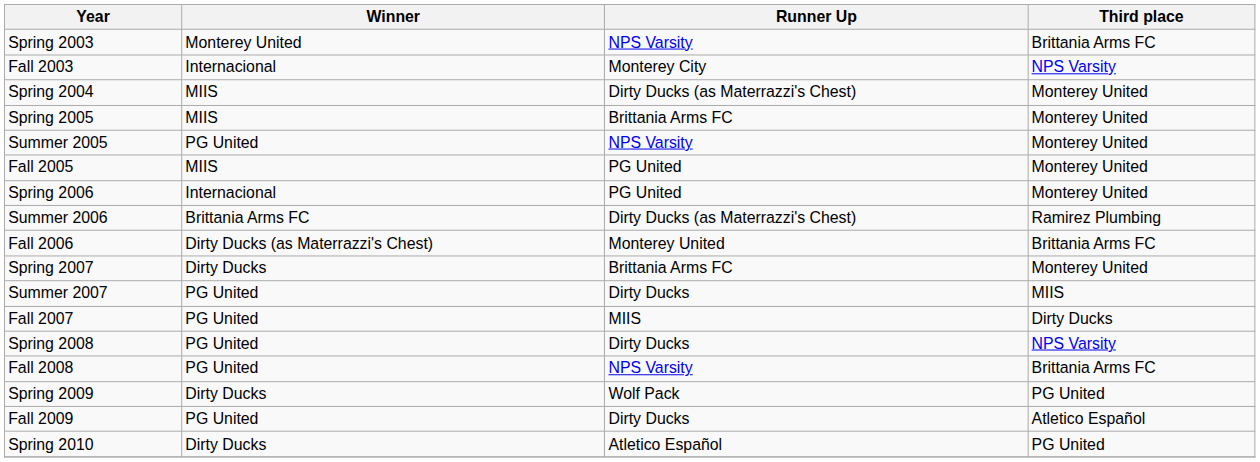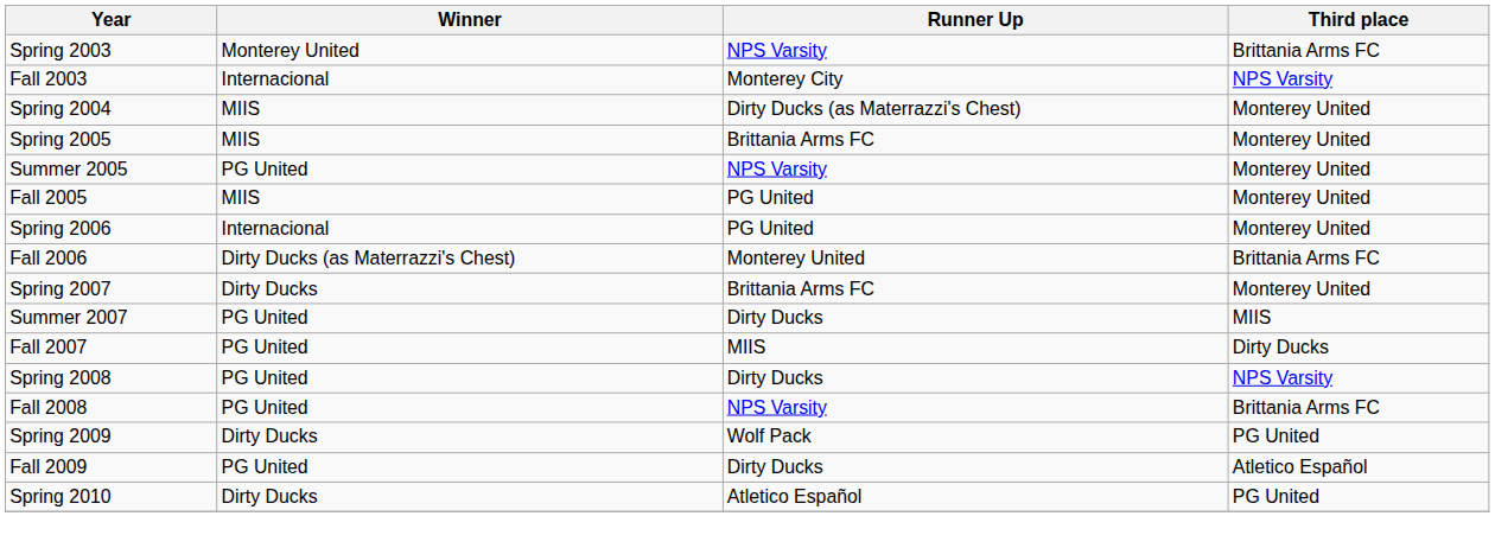 <table class="wikitable sortable" style="width:100%; margin:0">
 <tr>
 <th>Year</th>
 <th>Winner</th>
 <th>Runner Up</th>
 <th>Third place</th>
 </tr>
 <tr>
 <td>Spring 2003</td>
 <td>Monterey United</td>
 <td><a href='#'>NPS Varsity</a></td>
 <td>Brittania Arms FC</td>
 </tr>
 <tr>
 <td>Fall 2003</td>
 <td>Internacional</td>
 <td>Monterey City</td>
 <td><a href='#'>NPS Varsity</a></td>
 </tr>
 <tr>
 <td>Spring 2004</td>
 <td>MIIS</td>
 <td>Dirty Ducks (as Materrazzi's Chest)</td>
 <td>Monterey United</td>
 </tr>
 <tr>
 <td>Spring 2005</td>
 <td>MIIS</td>
 <td>Brittania Arms FC</td>
 <td>Monterey United</td>
 </tr>
 <tr>
 <td>Summer 2005</td>
 <td>PG United</td>
 <td><a href='#'>NPS Varsity</a></td>
 <td>Monterey United</td>
 </tr>
 <tr>
 <td>Fall 2005</td>
 <td>MIIS</td>
 <td>PG United</td>
 <td>Monterey United</td>
 </tr>
 <tr>
 <td>Spring 2006</td>
 <td>Internacional</td>
 <td>PG United</td>
 <td>Monterey United</td>
-</tr>
-<tr>
-<td>Summer 2006</td>
-<td>Brittania Arms FC</td>
-<td>Dirty Ducks (as Materrazzi's Chest)</td>
-<td>Ramirez Plumbing</td>
 </tr>
 <tr>
 <td>Fall 2006</td>
 <td>Dirty Ducks (as Materrazzi's Chest)</td>
 <td>Monterey United</td>
 <td>Brittania Arms FC</td>
 </tr>
 <tr>
 <td>Spring 2007</td>
 <td>Dirty Ducks</td>
 <td>Brittania Arms FC</td>
 <td>Monterey United</td>
 </tr>
 <tr>
 <td>Summer 2007</td>
 <td>PG United</td>
 <td>Dirty Ducks</td>
 <td>MIIS</td>
 </tr>
 <tr>
 <td>Fall 2007</td>
 <td>PG United</td>
 <td>MIIS</td>
 <td>Dirty Ducks</td>
 </tr>
 <tr>
 <td>Spring 2008</td>
 <td>PG United</td>
 <td>Dirty Ducks</td>
 <td><a href='#'>NPS Varsity</a></td>
 </tr>
 <tr>
 <td>Fall 2008</td>
 <td>PG United</td>
 <td><a href='#'>NPS Varsity</a></td>
 <td>Brittania Arms FC</td>
 </tr>
 <tr>
 <td>Spring 2009</td>
 <td>Dirty Ducks</td>
 <td>Wolf Pack</td>
 <td>PG United</td>
 </tr>
 <tr>
 <td>Fall 2009</td>
 <td>PG United</td>
 <td>Dirty Ducks</td>
 <td>Atletico Español</td>
 </tr>
 <tr>
 <td>Spring 2010</td>
 <td>Dirty Ducks</td>
 <td>Atletico Español</td>
 <td>PG United</td>
 </tr>
 <tr>
 </tr>
 </table>
